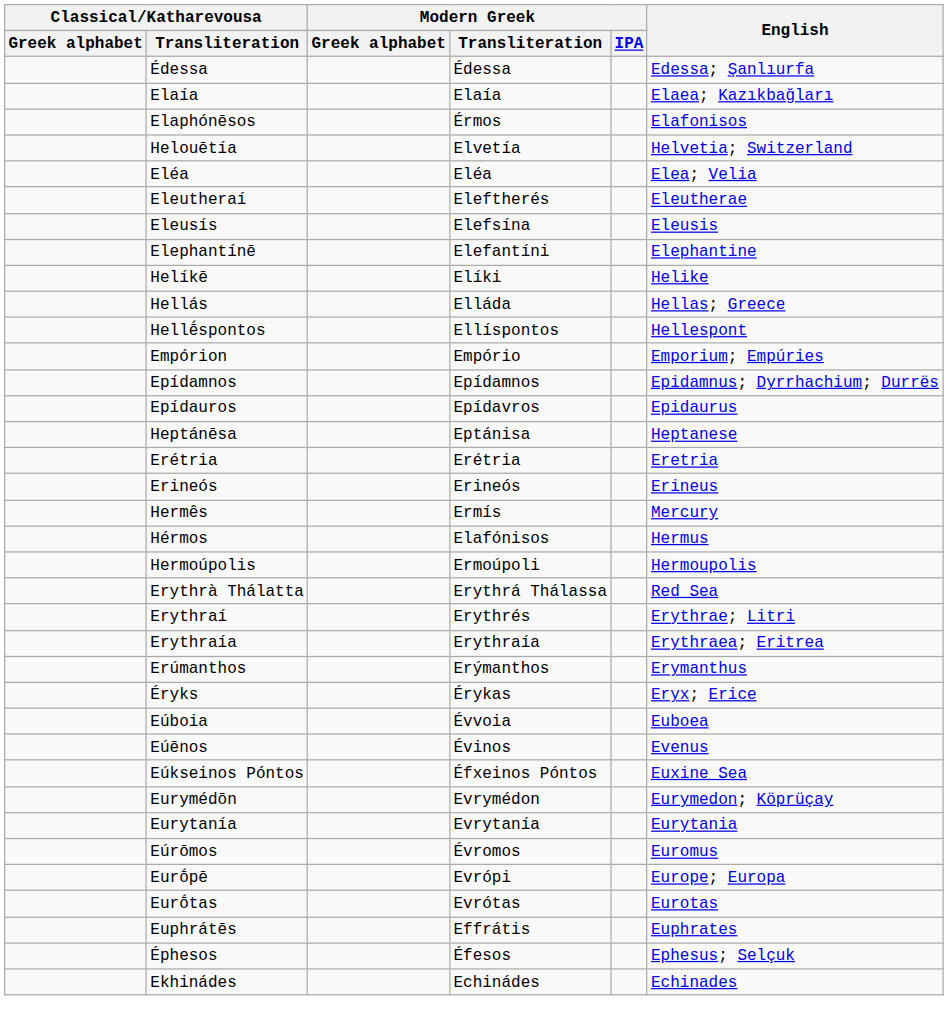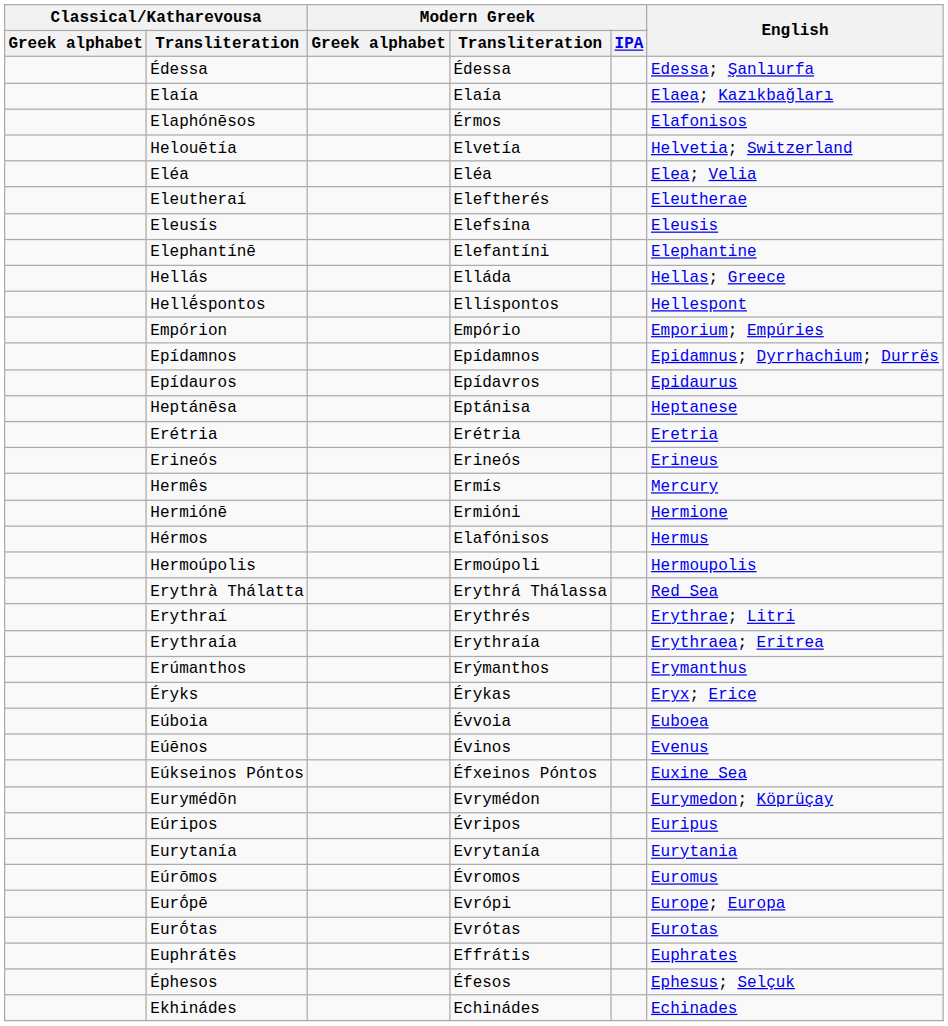 <table class="wikitable">
 <tr>
 <th colspan="2">Classical/Katharevousa</th>
 <th colspan="3">Modern Greek</th>
 <th rowspan="2">English</th>
 </tr>
 <tr>
 <th>Greek alphabet</th>
 <th>Transliteration</th>
 <th>Greek alphabet</th>
 <th>Transliteration</th>
 <th><a href='#'>IPA</a></th>
 </tr>
 <tr>
 <td></td>
 <td>Édessa</td>
 <td></td>
 <td>Édessa</td>
 <td></td>
 <td><a href='#'>Edessa</a>; <a href='#'>Şanlıurfa</a></td>
 </tr>
 <tr>
 <td></td>
 <td>Elaía</td>
 <td></td>
 <td>Elaía</td>
 <td></td>
 <td><a href='#'>Elaea</a>; <a href='#'>Kazıkbağları</a></td>
 </tr>
 <tr>
 <td></td>
 <td>Elaphónēsos</td>
 <td></td>
 <td>Érmos</td>
 <td></td>
 <td><a href='#'>Elafonisos</a></td>
 </tr>
 <tr>
 <td></td>
 <td>Helouētía</td>
 <td></td>
 <td>Elvetía</td>
 <td></td>
 <td><a href='#'>Helvetia</a>; <a href='#'>Switzerland</a></td>
 </tr>
 <tr>
 <td></td>
 <td>Eléa</td>
 <td></td>
 <td>Eléa</td>
 <td></td>
 <td><a href='#'>Elea</a>; <a href='#'>Velia</a></td>
 </tr>
 <tr>
 <td></td>
 <td>Eleutheraí</td>
 <td></td>
 <td>Eleftherés</td>
 <td></td>
 <td><a href='#'>Eleutherae</a></td>
 </tr>
 <tr>
 <td></td>
 <td>Eleusís</td>
 <td></td>
 <td>Elefsína</td>
 <td></td>
 <td><a href='#'>Eleusis</a></td>
 </tr>
 <tr>
 <td></td>
 <td>Elephantínē</td>
 <td></td>
 <td>Elefantíni</td>
 <td></td>
 <td><a href='#'>Elephantine</a></td>
 </tr>
 <tr>
 <td></td>
-<td>Helíkē</td>
-<td></td>
-<td>Elíki</td>
-<td></td>
-<td><a href='#'>Helike</a></td>
-</tr>
-<tr>
-<td></td>
 <td>Hellás</td>
 <td></td>
 <td>Elláda</td>
 <td></td>
 <td><a href='#'>Hellas</a>; <a href='#'>Greece</a></td>
 </tr>
 <tr>
 <td></td>
 <td>Hellḗspontos</td>
 <td></td>
 <td>Ellíspontos</td>
 <td></td>
 <td><a href='#'>Hellespont</a></td>
 </tr>
 <tr>
 <td></td>
 <td>Empórion</td>
 <td></td>
 <td>Empório</td>
 <td></td>
 <td><a href='#'>Emporium</a>; <a href='#'>Empúries</a></td>
 </tr>
 <tr>
 <td></td>
 <td>Epídamnos</td>
 <td></td>
 <td>Epídamnos</td>
 <td></td>
 <td><a href='#'>Epidamnus</a>; <a href='#'>Dyrrhachium</a>; <a href='#'>Durrës</a></td>
 </tr>
 <tr>
 <td></td>
 <td>Epídauros</td>
 <td></td>
 <td>Epídavros</td>
 <td></td>
 <td><a href='#'>Epidaurus</a></td>
 </tr>
 <tr>
 <td></td>
 <td>Heptánēsa</td>
 <td></td>
 <td>Eptánisa</td>
 <td></td>
 <td><a href='#'>Heptanese</a></td>
 </tr>
 <tr>
 <td></td>
 <td>Erétria</td>
 <td></td>
 <td>Erétria</td>
 <td></td>
 <td><a href='#'>Eretria</a></td>
 </tr>
 <tr>
 <td></td>
 <td>Erineós</td>
 <td></td>
 <td>Erineós</td>
 <td></td>
 <td><a href='#'>Erineus</a></td>
 </tr>
 <tr>
 <td></td>
 <td>Hermês</td>
 <td></td>
 <td>Ermís</td>
 <td></td>
 <td><a href='#'>Mercury</a></td>
+</tr>
+<tr>
+<td></td>
+<td>Hermiónē</td>
+<td></td>
+<td>Ermióni</td>
+<td></td>
+<td><a href='#'>Hermione</a></td>
 </tr>
 <tr>
 <td></td>
 <td>Hérmos</td>
 <td></td>
 <td>Elafónisos</td>
 <td></td>
 <td><a href='#'>Hermus</a></td>
 </tr>
 <tr>
 <td></td>
 <td>Hermoúpolis</td>
 <td></td>
 <td>Ermoúpoli</td>
 <td></td>
 <td><a href='#'>Hermoupolis</a></td>
 </tr>
 <tr>
 <td></td>
 <td>Erythrà Thálatta</td>
 <td></td>
 <td>Erythrá Thálassa</td>
 <td></td>
 <td><a href='#'>Red Sea</a></td>
 </tr>
 <tr>
 <td></td>
 <td>Erythraí</td>
 <td></td>
 <td>Erythrés</td>
 <td></td>
 <td><a href='#'>Erythrae</a>; <a href='#'>Litri</a></td>
 </tr>
 <tr>
 <td></td>
 <td>Erythraía</td>
 <td></td>
 <td>Erythraía</td>
 <td></td>
 <td><a href='#'>Erythraea</a>; <a href='#'>Eritrea</a></td>
 </tr>
 <tr>
 <td></td>
 <td>Erúmanthos</td>
 <td></td>
 <td>Erýmanthos</td>
 <td></td>
 <td><a href='#'>Erymanthus</a></td>
 </tr>
 <tr>
 <td></td>
 <td>Éryks</td>
 <td></td>
 <td>Érykas</td>
 <td></td>
 <td><a href='#'>Eryx</a>; <a href='#'>Erice</a></td>
 </tr>
 <tr>
 <td></td>
 <td>Eúboia</td>
 <td></td>
 <td>Évvoia</td>
 <td></td>
 <td><a href='#'>Euboea</a></td>
 </tr>
 <tr>
 <td></td>
 <td>Eúēnos</td>
 <td></td>
 <td>Évinos</td>
 <td></td>
 <td><a href='#'>Evenus</a></td>
 </tr>
 <tr>
 <td></td>
 <td>Eúkseinos Póntos</td>
 <td></td>
 <td>Éfxeinos Póntos</td>
 <td></td>
 <td><a href='#'>Euxine Sea</a></td>
 </tr>
 <tr>
 <td></td>
 <td>Eurymédōn</td>
 <td></td>
 <td>Evrymédon</td>
 <td></td>
 <td><a href='#'>Eurymedon</a>; <a href='#'>Köprüçay</a></td>
 </tr>
 <tr>
 <td></td>
+<td>Eúripos</td>
+<td></td>
+<td>Évripos</td>
+<td></td>
+<td><a href='#'>Euripus</a></td>
+</tr>
+<tr>
+<td></td>
 <td>Eurytanía</td>
 <td></td>
 <td>Evrytanía</td>
 <td></td>
 <td><a href='#'>Eurytania</a></td>
 </tr>
 <tr>
 <td></td>
 <td>Eúrōmos</td>
 <td></td>
 <td>Évromos</td>
 <td></td>
 <td><a href='#'>Euromus</a></td>
 </tr>
 <tr>
 <td></td>
 <td>Eurṓpē</td>
 <td></td>
 <td>Evrópi</td>
 <td></td>
 <td><a href='#'>Europe</a>; <a href='#'>Europa</a></td>
 </tr>
 <tr>
 <td></td>
 <td>Eurṓtas</td>
 <td></td>
 <td>Evrótas</td>
 <td></td>
 <td><a href='#'>Eurotas</a></td>
 </tr>
 <tr>
 <td></td>
 <td>Euphrátēs</td>
 <td></td>
 <td>Effrátis</td>
 <td></td>
 <td><a href='#'>Euphrates</a></td>
 </tr>
 <tr>
 <td></td>
 <td>Éphesos</td>
 <td></td>
 <td>Éfesos</td>
 <td></td>
 <td><a href='#'>Ephesus</a>; <a href='#'>Selçuk</a></td>
 </tr>
 <tr>
 <td></td>
 <td>Ekhinádes</td>
 <td></td>
 <td>Echinádes</td>
 <td></td>
 <td><a href='#'>Echinades</a></td>
 </tr>
 </table>
